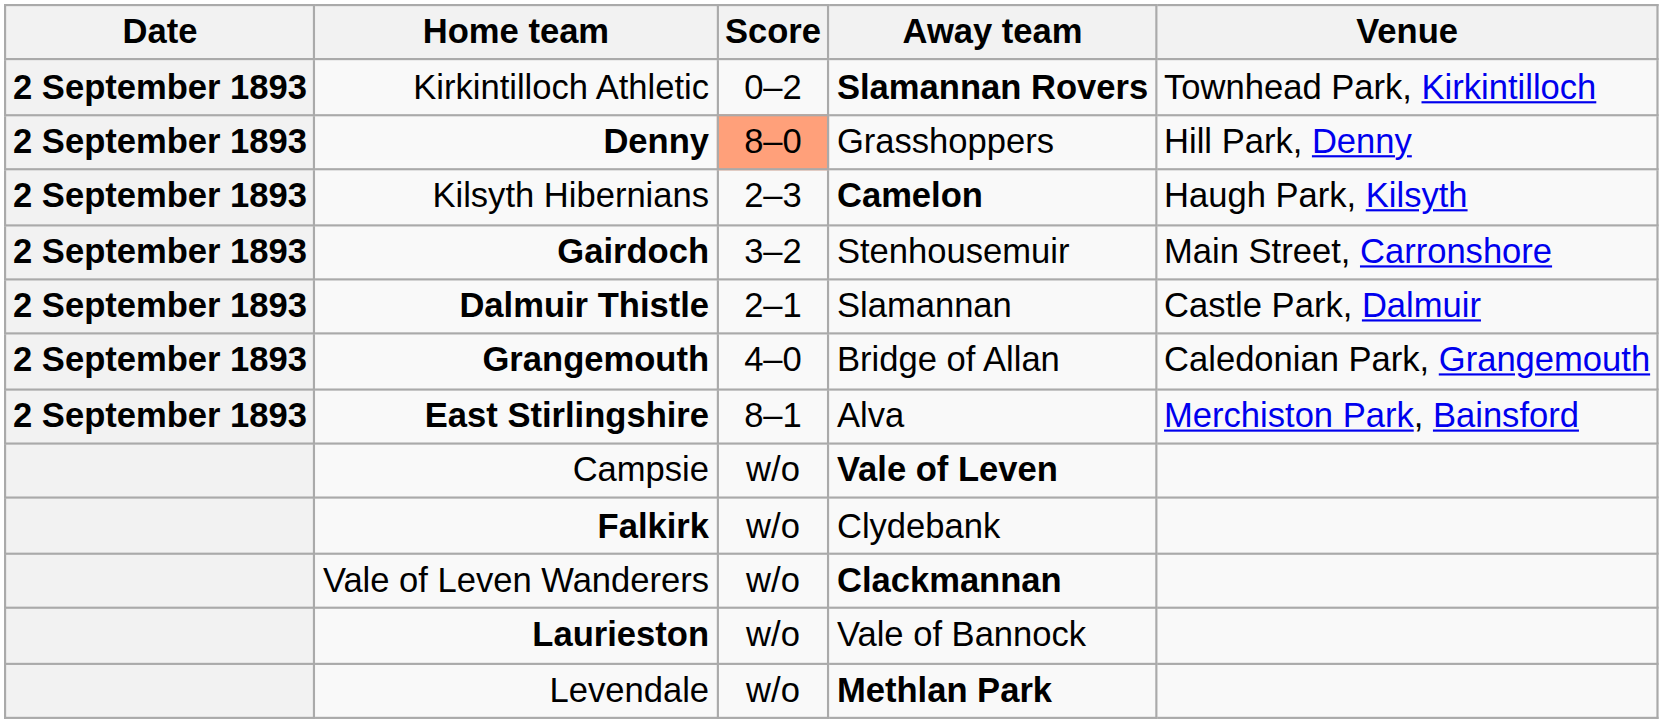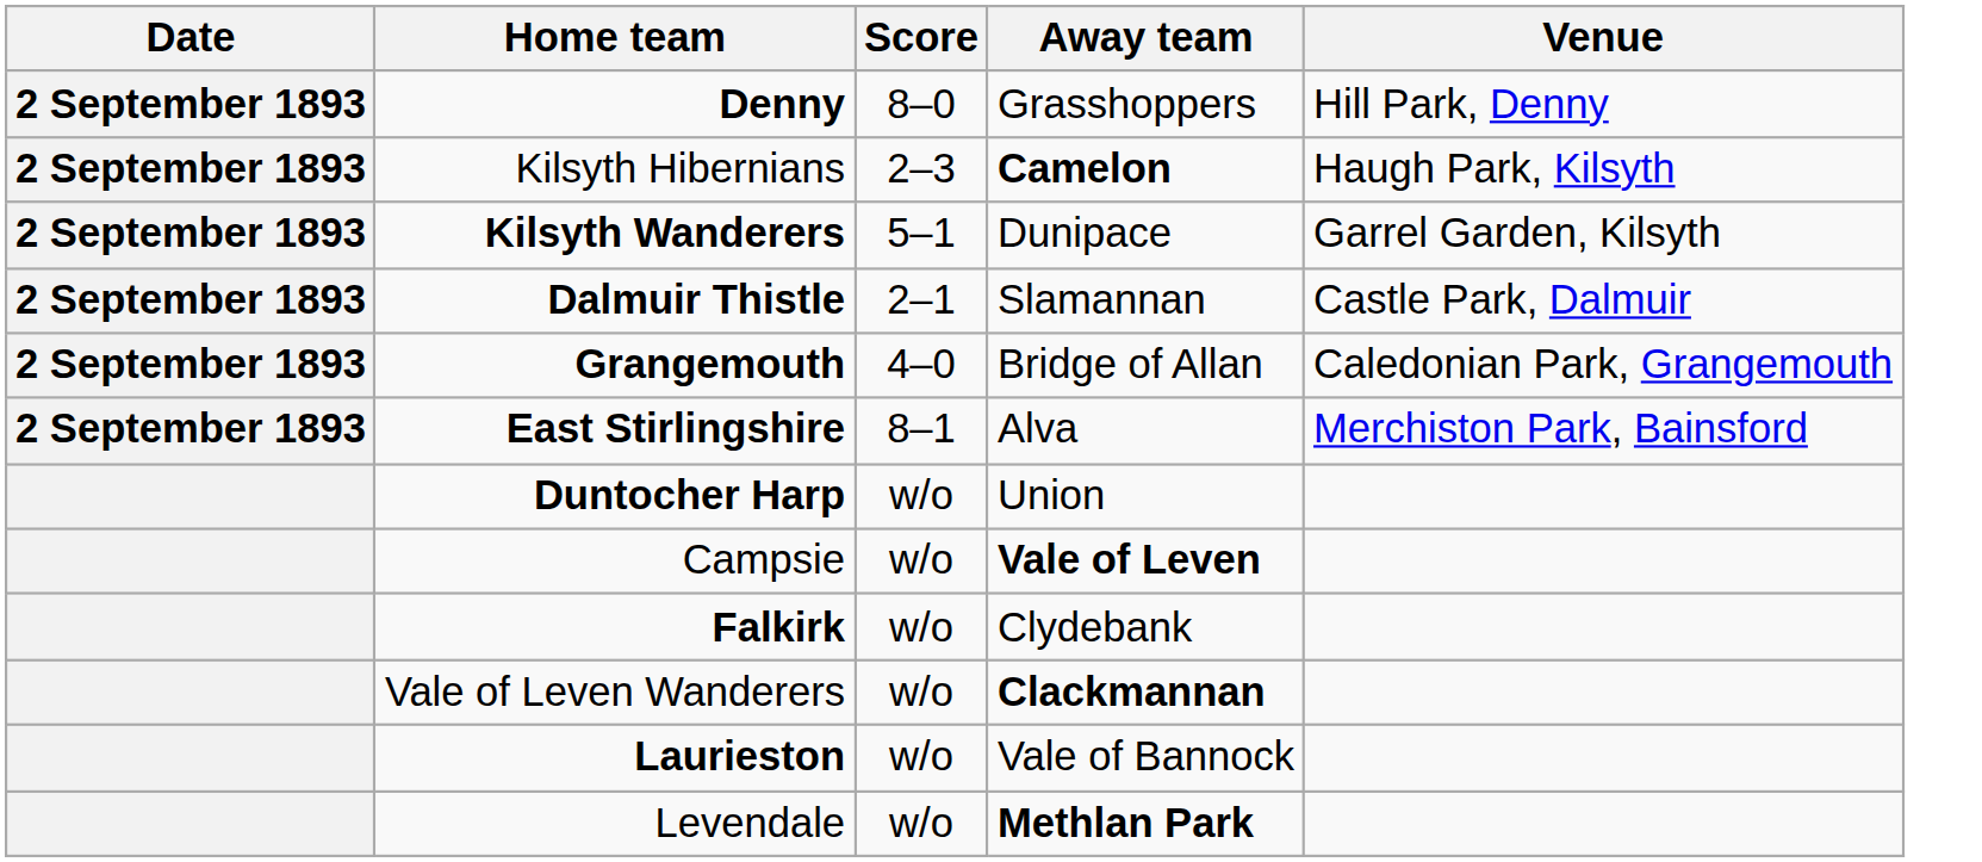 <table class="wikitable football-result-list" style="max-width: 80em; text-align: center">
 <tr>
 <th scope="col">Date</th>
 <th scope="col">Home team</th>
 <th scope="col">Score</th>
 <th scope="col">Away team</th>
 <th scope="col">Venue</th>
 </tr>
 <tr>
 <th scope="row">2 September 1893</th>
-<td align=right>Kirkintilloch Athletic</td>
-<td>0–2</td>
-<td align=left><strong>Slamannan Rovers</strong></td>
-<td align=left>Townhead Park, <a href='#'>Kirkintilloch</a></td>
-</tr>
-<tr>
-<th scope="row">2 September 1893</th>
 <td align=right><strong>Denny</strong></td>
-<td style="background: lightsalmon;">8–0</td>
+<td>8–0</td>
 <td align=left>Grasshoppers</td>
 <td align=left>Hill Park, <a href='#'>Denny</a></td>
 </tr>
 <tr>
 <th scope="row">2 September 1893</th>
 <td align=right>Kilsyth Hibernians</td>
 <td>2–3</td>
 <td align=left><strong>Camelon</strong></td>
 <td align=left>Haugh Park, <a href='#'>Kilsyth</a></td>
 </tr>
 <tr>
 <th scope="row">2 September 1893</th>
-<td align=right><strong>Gairdoch</strong></td>
-<td>3–2</td>
-<td align=left>Stenhousemuir</td>
-<td align=left>Main Street, <a href='#'>Carronshore</a></td>
+<td align=right><strong>Kilsyth Wanderers</strong></td>
+<td>5–1</td>
+<td align=left>Dunipace</td>
+<td align=left>Garrel Garden, Kilsyth</td>
 </tr>
 <tr>
 <th scope="row">2 September 1893</th>
 <td align=right><strong>Dalmuir Thistle</strong></td>
 <td>2–1</td>
 <td align=left>Slamannan</td>
 <td align=left>Castle Park, <a href='#'>Dalmuir</a></td>
 </tr>
 <tr>
 <th scope="row">2 September 1893</th>
 <td align=right><strong>Grangemouth</strong></td>
 <td>4–0</td>
 <td align=left>Bridge of Allan</td>
 <td align=left>Caledonian Park, <a href='#'>Grangemouth</a></td>
 </tr>
 <tr>
 <th scope="row">2 September 1893</th>
 <td align=right><strong>East Stirlingshire</strong></td>
 <td>8–1</td>
 <td align=left>Alva</td>
 <td align=left><a href='#'>Merchiston Park</a>, <a href='#'>Bainsford</a></td>
+</tr>
+<tr>
+<th scope="row"></th>
+<td align=right><strong>Duntocher Harp</strong></td>
+<td>w/o</td>
+<td align=left>Union</td>
+<td></td>
 </tr>
 <tr>
 <th scope="row"></th>
 <td align=right>Campsie</td>
 <td>w/o</td>
 <td align=left><strong>Vale of Leven</strong></td>
 <td></td>
 </tr>
 <tr>
 <th scope="row"></th>
 <td align=right><strong>Falkirk</strong></td>
 <td>w/o</td>
 <td align=left>Clydebank</td>
 <td></td>
 </tr>
 <tr>
 <th scope="row"></th>
 <td align=right>Vale of Leven Wanderers</td>
 <td>w/o</td>
 <td align=left><strong>Clackmannan</strong></td>
 <td></td>
 </tr>
 <tr>
 <th scope="row"></th>
 <td align=right><strong>Laurieston</strong></td>
 <td>w/o</td>
 <td align=left>Vale of Bannock</td>
 <td></td>
 </tr>
 <tr>
 <th scope="row"></th>
 <td align=right>Levendale</td>
 <td>w/o</td>
 <td align=left><strong>Methlan Park</strong></td>
 <td></td>
 </tr>
 </table>
